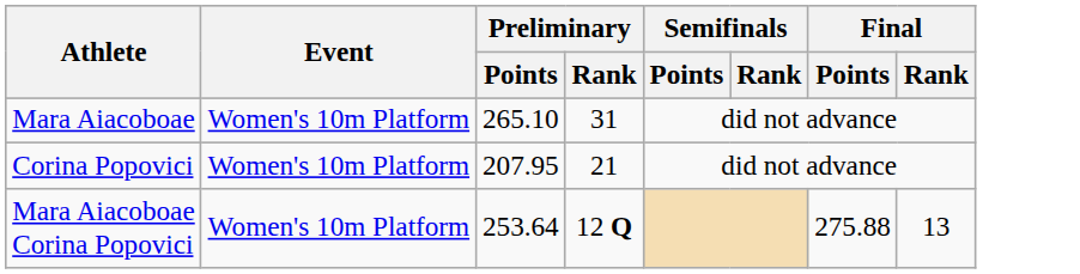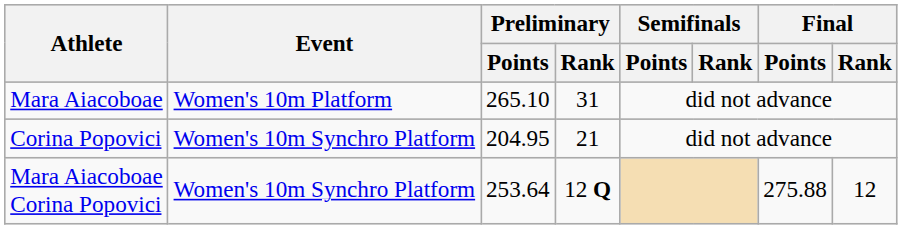 <table class=wikitable style="font-size:90%">
 <tr>
 <th rowspan="2">Athlete</th>
 <th rowspan="2">Event</th>
 <th colspan="2">Preliminary</th>
 <th colspan="2">Semifinals</th>
 <th colspan="2">Final</th>
 </tr>
 <tr>
 <th>Points</th>
 <th>Rank</th>
 <th>Points</th>
 <th>Rank</th>
 <th>Points</th>
 <th>Rank</th>
 </tr>
 <tr>
 <td rowspan="1"><a href='#'>Mara Aiacoboae</a></td>
 <td><a href='#'>Women's 10m Platform</a></td>
 <td align=center>265.10</td>
 <td align=center>31</td>
 <td align=center colspan=4>did not advance</td>
 </tr>
 <tr>
 <td rowspan="1"><a href='#'>Corina Popovici</a></td>
-<td><a href='#'>Women's 10m Platform</a></td>
-<td align=center>207.95</td>
+<td><a href='#'>Women's 10m Synchro Platform</a></td>
+<td align=center>204.95</td>
 <td align=center>21</td>
 <td align=center colspan=4>did not advance</td>
 </tr>
 <tr>
 <td rowspan="1"><a href='#'>Mara Aiacoboae</a><br><a href='#'>Corina Popovici</a></td>
-<td><a href='#'>Women's 10m Platform</a></td>
+<td><a href='#'>Women's 10m Synchro Platform</a></td>
 <td align=center>253.64</td>
 <td align=center>12 <strong>Q</strong></td>
 <td colspan= 2 bgcolor="wheat"></td>
 <td align=center>275.88</td>
-<td align=center>13</td>
+<td align=center>12</td>
 </tr>
 </table>
